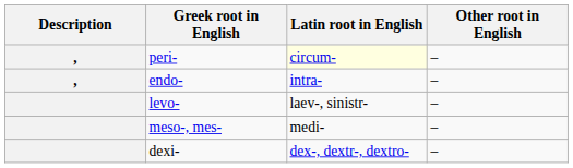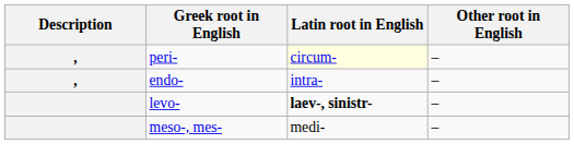 <table class="wikitable plainrowheaders">
 <tr>
 <th scope="col" style="width: 25%" scope="col">Description</th>
 <th scope="col" style="width: 25%" scope="col">Greek root in English</th>
 <th scope="col" style="width: 25%" scope="col">Latin root in English</th>
 <th scope="col" style="width: 25%" scope="col">Other root in English</th>
 </tr>
 <tr>
 <th scope="row"><strong></strong>, <strong></strong></th>
 <td><a href='#'>peri-</a></td>
 <td style="background: lightyellow;"><a href='#'>circum-</a></td>
 <td>–</td>
 </tr>
 <tr>
 <th scope="row"><strong></strong>, <strong></strong></th>
 <td><a href='#'>endo-</a></td>
 <td><a href='#'>intra-</a></td>
 <td>–</td>
 </tr>
 <tr>
 <th scope="row"><strong></strong></th>
 <td><a href='#'>levo-</a></td>
-<td>laev-, sinistr-</td>
+<td><strong>laev-, sinistr-</strong></td>
 <td>–</td>
 </tr>
 <tr>
 <th scope="row"><strong></strong></th>
 <td><a href='#'>meso-, mes-</a></td>
 <td>medi-</td>
 <td>–</td>
 </tr>
-<tr>
-<th scope="row"><strong></strong></th>
-<td>dexi-</td>
-<td><a href='#'>dex-, dextr-, dextro-</a></td>
-<td>–</td>
-</tr>
 </table>
